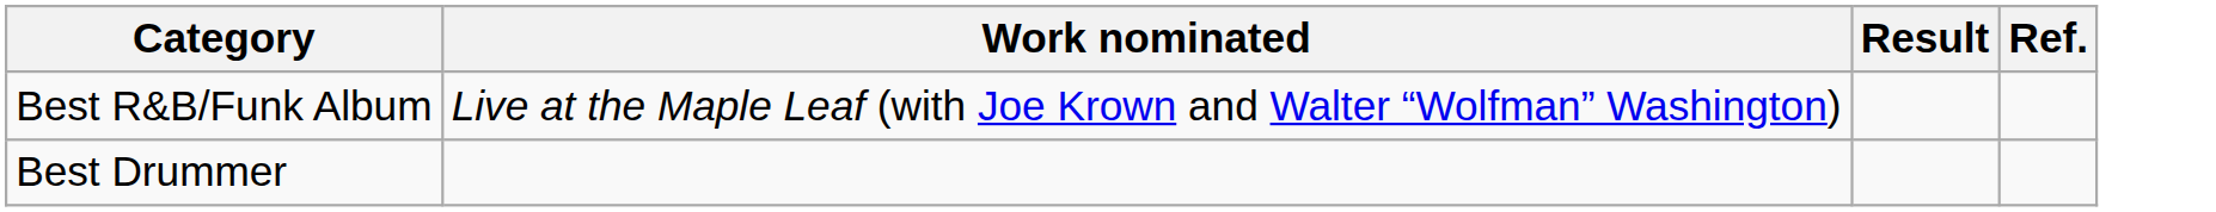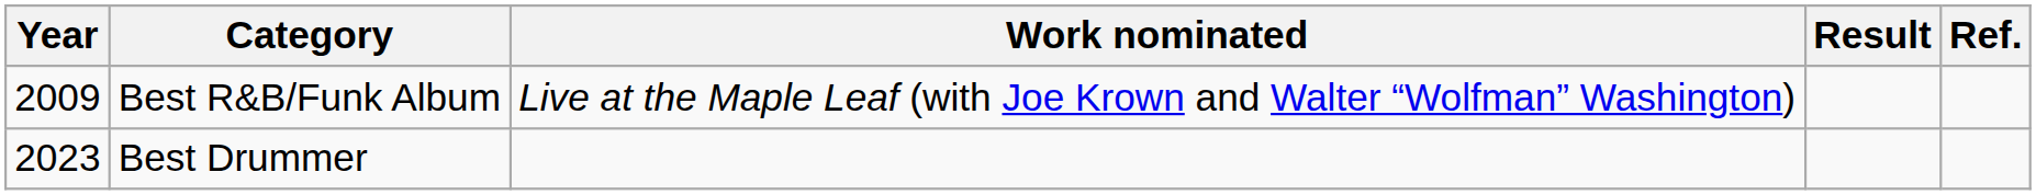 <table class="wikitable">
 <tr>
+<th>Year</th>
 <th>Category</th>
 <th>Work nominated</th>
 <th>Result</th>
 <th>Ref.</th>
 </tr>
 <tr>
+<td>2009</td>
 <td>Best R&B/Funk Album</td>
 <td><em>Live at the Maple Leaf</em> (with <a href='#'>Joe Krown</a> and <a href='#'>Walter “Wolfman” Washington</a>)</td>
 <td></td>
 <td></td>
 </tr>
 <tr>
+<td>2023</td>
 <td>Best Drummer</td>
 <td></td>
 <td></td>
 <td></td>
 </tr>
 </table>
